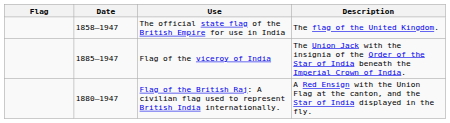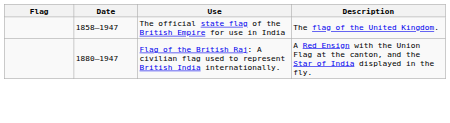 <table class="wikitable sortable">
 <tr>
 <th style="width:110px;">Flag</th>
 <th style="width:100px;">Date</th>
 <th style="width:250px;">Use</th>
 <th style="width:250px;">Description</th>
 </tr>
 <tr>
 <td></td>
 <td>1858–1947</td>
 <td>The official <a href='#'>state flag</a> of the <a href='#'>British Empire</a> for use in India</td>
 <td>The <a href='#'>flag of the United Kingdom</a>.</td>
 </tr>
 <tr>
 <td></td>
-<td>1885–1947</td>
-<td>Flag of the <a href='#'>viceroy of India</a></td>
-<td>The <a href='#'>Union Jack</a> with the insignia of the <a href='#'>Order of the Star of India</a> beneath the <a href='#'>Imperial Crown of India</a>.</td>
-</tr>
-<tr>
-<td></td>
 <td>1880–1947</td>
 <td><a href='#'>Flag of the British Raj</a>: A civilian flag used to represent <a href='#'>British India</a> internationally.</td>
 <td>A <a href='#'>Red Ensign</a> with the Union Flag at the canton, and the <a href='#'>Star of India</a> displayed in the fly.</td>
 </tr>
 </table>
